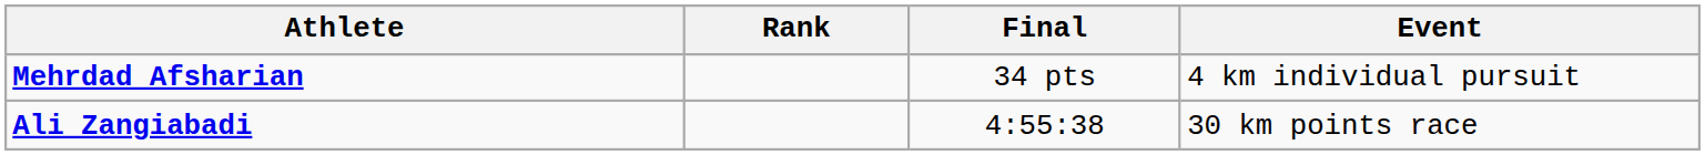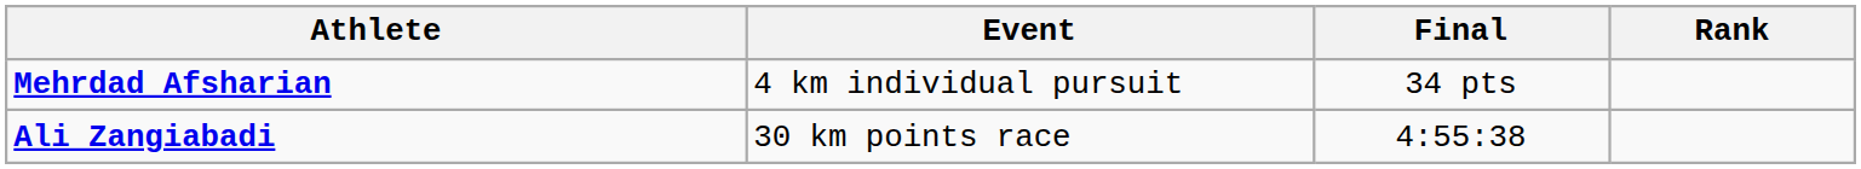 <table class="wikitable" width="55%" style="text-align:center; font-size:90%">
 <tr>
 <th width="30%">Athlete</th>
+<th width="23%">Event</th>
+<th width="12%">Final</th>
 <th width="10%">Rank</th>
-<th width="12%">Final</th>
-<th width="23%">Event</th>
 </tr>
 <tr>
 <td align="left"><strong><a href='#'>Mehrdad Afsharian</a></strong></td>
+<td align="left">4 km individual pursuit</td>
+<td>34 pts</td>
 <td></td>
-<td>34 pts</td>
-<td align="left">4 km individual pursuit</td>
 </tr>
 <tr>
 <td align="left"><strong><a href='#'>Ali Zangiabadi</a></strong></td>
+<td align="left">30 km points race</td>
+<td>4:55:38</td>
 <td></td>
-<td>4:55:38</td>
-<td align="left">30 km points race</td>
 </tr>
 </table>
